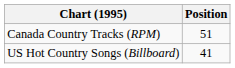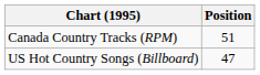 <table class="wikitable sortable">
 <tr>
 <th scope="col">Chart (1995)</th>
 <th scope="col">Position</th>
 </tr>
 <tr>
 <td>Canada Country Tracks (<em>RPM</em>)</td>
 <td align="center">51</td>
 </tr>
 <tr>
 <td>US Hot Country Songs (<em>Billboard</em>)</td>
-<td align="center">41</td>
+<td align="center">47</td>
 </tr>
 </table>
